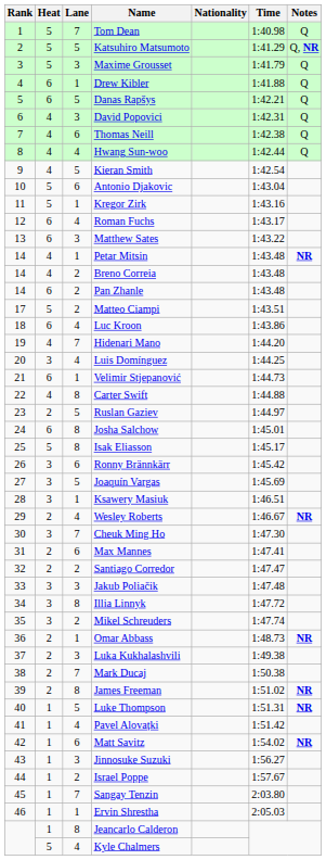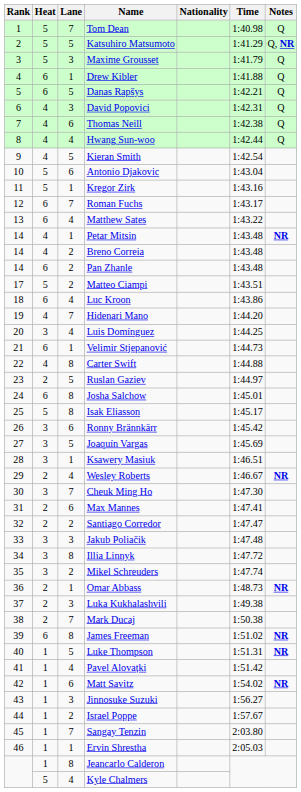 <table class="wikitable sortable" style="text-align:center">
 <tr>
 <th>Rank</th>
 <th>Heat</th>
 <th>Lane</th>
 <th>Name</th>
 <th>Nationality</th>
 <th>Time</th>
 <th>Notes</th>
 </tr>
 <tr bgcolor=ccffcc>
 <td>1</td>
 <td>5</td>
 <td>7</td>
 <td align=left><a href='#'>Tom Dean</a></td>
 <td align=left></td>
 <td>1:40.98</td>
 <td>Q</td>
 </tr>
 <tr bgcolor=ccffcc>
 <td>2</td>
 <td>5</td>
 <td>5</td>
 <td align=left><a href='#'>Katsuhiro Matsumoto</a></td>
 <td align=left></td>
 <td>1:41.29</td>
 <td>Q, <strong><a href='#'>NR</a></strong></td>
 </tr>
 <tr bgcolor=ccffcc>
 <td>3</td>
 <td>5</td>
 <td>3</td>
 <td align=left><a href='#'>Maxime Grousset</a></td>
 <td align=left></td>
 <td>1:41.79</td>
 <td>Q</td>
 </tr>
 <tr bgcolor=ccffcc>
 <td>4</td>
 <td>6</td>
 <td>1</td>
 <td align=left><a href='#'>Drew Kibler</a></td>
 <td align=left></td>
 <td>1:41.88</td>
 <td>Q</td>
 </tr>
 <tr bgcolor=ccffcc>
 <td>5</td>
 <td>6</td>
 <td>5</td>
 <td align=left><a href='#'>Danas Rapšys</a></td>
 <td align=left></td>
 <td>1:42.21</td>
 <td>Q</td>
 </tr>
 <tr bgcolor=ccffcc>
 <td>6</td>
 <td>4</td>
 <td>3</td>
 <td align=left><a href='#'>David Popovici</a></td>
 <td align=left></td>
 <td>1:42.31</td>
 <td>Q</td>
 </tr>
 <tr bgcolor=ccffcc>
 <td>7</td>
 <td>4</td>
 <td>6</td>
 <td align=left><a href='#'>Thomas Neill</a></td>
 <td align=left></td>
 <td>1:42.38</td>
 <td>Q</td>
 </tr>
 <tr bgcolor=ccffcc>
 <td>8</td>
 <td>4</td>
 <td>4</td>
 <td align=left><a href='#'>Hwang Sun-woo</a></td>
 <td align=left></td>
 <td>1:42.44</td>
 <td>Q</td>
 </tr>
 <tr>
 <td>9</td>
 <td>4</td>
 <td>5</td>
 <td align=left><a href='#'>Kieran Smith</a></td>
 <td align=left></td>
 <td>1:42.54</td>
 <td></td>
 </tr>
 <tr>
 <td>10</td>
 <td>5</td>
 <td>6</td>
 <td align=left><a href='#'>Antonio Djakovic</a></td>
 <td align=left></td>
 <td>1:43.04</td>
 <td></td>
 </tr>
 <tr>
 <td>11</td>
 <td>5</td>
 <td>1</td>
 <td align=left><a href='#'>Kregor Zirk</a></td>
 <td align=left></td>
 <td>1:43.16</td>
 <td></td>
 </tr>
 <tr>
 <td>12</td>
 <td>6</td>
-<td>4</td>
+<td>7</td>
 <td align=left><a href='#'>Roman Fuchs</a></td>
 <td align=left></td>
 <td>1:43.17</td>
 <td></td>
 </tr>
 <tr>
 <td>13</td>
 <td>6</td>
-<td>3</td>
+<td>4</td>
 <td align=left><a href='#'>Matthew Sates</a></td>
 <td align=left></td>
 <td>1:43.22</td>
 <td></td>
 </tr>
 <tr>
 <td>14</td>
 <td>4</td>
 <td>1</td>
 <td align=left><a href='#'>Petar Mitsin</a></td>
 <td align=left></td>
 <td>1:43.48</td>
 <td><strong><a href='#'>NR</a></strong></td>
 </tr>
 <tr>
 <td>14</td>
 <td>4</td>
 <td>2</td>
 <td align=left><a href='#'>Breno Correia</a></td>
 <td align=left></td>
 <td>1:43.48</td>
 <td></td>
 </tr>
 <tr>
 <td>14</td>
 <td>6</td>
 <td>2</td>
 <td align=left><a href='#'>Pan Zhanle</a></td>
 <td align=left></td>
 <td>1:43.48</td>
 <td></td>
 </tr>
 <tr>
 <td>17</td>
 <td>5</td>
 <td>2</td>
 <td align=left><a href='#'>Matteo Ciampi</a></td>
 <td align=left></td>
 <td>1:43.51</td>
 <td></td>
 </tr>
 <tr>
 <td>18</td>
 <td>6</td>
 <td>4</td>
 <td align=left><a href='#'>Luc Kroon</a></td>
 <td align=left></td>
 <td>1:43.86</td>
 <td></td>
 </tr>
 <tr>
 <td>19</td>
 <td>4</td>
 <td>7</td>
 <td align=left><a href='#'>Hidenari Mano</a></td>
 <td align=left></td>
 <td>1:44.20</td>
 <td></td>
 </tr>
 <tr>
 <td>20</td>
 <td>3</td>
 <td>4</td>
 <td align=left><a href='#'>Luis Domínguez</a></td>
 <td align=left></td>
 <td>1:44.25</td>
 <td></td>
 </tr>
 <tr>
 <td>21</td>
 <td>6</td>
 <td>1</td>
 <td align=left><a href='#'>Velimir Stjepanović</a></td>
 <td align=left></td>
 <td>1:44.73</td>
 <td></td>
 </tr>
 <tr>
 <td>22</td>
 <td>4</td>
 <td>8</td>
 <td align=left><a href='#'>Carter Swift</a></td>
 <td align=left></td>
 <td>1:44.88</td>
 <td></td>
 </tr>
 <tr>
 <td>23</td>
 <td>2</td>
 <td>5</td>
 <td align=left><a href='#'>Ruslan Gaziev</a></td>
 <td align=left></td>
 <td>1:44.97</td>
 <td></td>
 </tr>
 <tr>
 <td>24</td>
 <td>6</td>
 <td>8</td>
 <td align=left><a href='#'>Josha Salchow</a></td>
 <td align=left></td>
 <td>1:45.01</td>
 <td></td>
 </tr>
 <tr>
 <td>25</td>
 <td>5</td>
 <td>8</td>
 <td align=left><a href='#'>Isak Eliasson</a></td>
 <td align=left></td>
 <td>1:45.17</td>
 <td></td>
 </tr>
 <tr>
 <td>26</td>
 <td>3</td>
 <td>6</td>
 <td align=left><a href='#'>Ronny Brännkärr</a></td>
 <td align=left></td>
 <td>1:45.42</td>
 <td></td>
 </tr>
 <tr>
 <td>27</td>
 <td>3</td>
 <td>5</td>
 <td align=left><a href='#'>Joaquín Vargas</a></td>
 <td align=left></td>
 <td>1:45.69</td>
 <td></td>
 </tr>
 <tr>
 <td>28</td>
 <td>3</td>
 <td>1</td>
 <td align=left><a href='#'>Ksawery Masiuk</a></td>
 <td align=left></td>
 <td>1:46.51</td>
 <td></td>
 </tr>
 <tr>
 <td>29</td>
 <td>2</td>
 <td>4</td>
 <td align=left><a href='#'>Wesley Roberts</a></td>
 <td align=left></td>
 <td>1:46.67</td>
 <td><strong><a href='#'>NR</a></strong></td>
 </tr>
 <tr>
 <td>30</td>
 <td>3</td>
 <td>7</td>
 <td align=left><a href='#'>Cheuk Ming Ho</a></td>
 <td align=left></td>
 <td>1:47.30</td>
 <td></td>
 </tr>
 <tr>
 <td>31</td>
 <td>2</td>
 <td>6</td>
 <td align=left><a href='#'>Max Mannes</a></td>
 <td align=left></td>
 <td>1:47.41</td>
 <td></td>
 </tr>
 <tr>
 <td>32</td>
 <td>2</td>
 <td>2</td>
 <td align=left><a href='#'>Santiago Corredor</a></td>
 <td align=left></td>
 <td>1:47.47</td>
 <td></td>
 </tr>
 <tr>
 <td>33</td>
 <td>3</td>
 <td>3</td>
 <td align=left><a href='#'>Jakub Poliačik</a></td>
 <td align=left></td>
 <td>1:47.48</td>
 <td></td>
 </tr>
 <tr>
 <td>34</td>
 <td>3</td>
 <td>8</td>
 <td align=left><a href='#'>Illia Linnyk</a></td>
 <td align=left></td>
 <td>1:47.72</td>
 <td></td>
 </tr>
 <tr>
 <td>35</td>
 <td>3</td>
 <td>2</td>
 <td align=left><a href='#'>Mikel Schreuders</a></td>
 <td align=left></td>
 <td>1:47.74</td>
 <td></td>
 </tr>
 <tr>
 <td>36</td>
 <td>2</td>
 <td>1</td>
 <td align=left><a href='#'>Omar Abbass</a></td>
 <td align=left></td>
 <td>1:48.73</td>
 <td><strong><a href='#'>NR</a></strong></td>
 </tr>
 <tr>
 <td>37</td>
 <td>2</td>
 <td>3</td>
 <td align=left><a href='#'>Luka Kukhalashvili</a></td>
 <td align=left></td>
 <td>1:49.38</td>
 <td></td>
 </tr>
 <tr>
 <td>38</td>
 <td>2</td>
 <td>7</td>
 <td align=left><a href='#'>Mark Ducaj</a></td>
 <td align=left></td>
 <td>1:50.38</td>
 <td></td>
 </tr>
 <tr>
 <td>39</td>
-<td>2</td>
+<td>6</td>
 <td>8</td>
 <td align=left><a href='#'>James Freeman</a></td>
 <td align=left></td>
 <td>1:51.02</td>
 <td><strong><a href='#'>NR</a></strong></td>
 </tr>
 <tr>
 <td>40</td>
 <td>1</td>
 <td>5</td>
 <td align=left><a href='#'>Luke Thompson</a></td>
 <td align=left></td>
 <td>1:51.31</td>
 <td><strong><a href='#'>NR</a></strong></td>
 </tr>
 <tr>
 <td>41</td>
 <td>1</td>
 <td>4</td>
 <td align=left><a href='#'>Pavel Alovațki</a></td>
 <td align=left></td>
 <td>1:51.42</td>
 <td></td>
 </tr>
 <tr>
 <td>42</td>
 <td>1</td>
 <td>6</td>
 <td align=left><a href='#'>Matt Savitz</a></td>
 <td align=left></td>
 <td>1:54.02</td>
 <td><strong><a href='#'>NR</a></strong></td>
 </tr>
 <tr>
 <td>43</td>
 <td>1</td>
 <td>3</td>
 <td align=left><a href='#'>Jinnosuke Suzuki</a></td>
 <td align=left></td>
 <td>1:56.27</td>
 <td></td>
 </tr>
 <tr>
 <td>44</td>
 <td>1</td>
 <td>2</td>
 <td align=left><a href='#'>Israel Poppe</a></td>
 <td align=left></td>
 <td>1:57.67</td>
 <td></td>
 </tr>
 <tr>
 <td>45</td>
 <td>1</td>
 <td>7</td>
 <td align=left><a href='#'>Sangay Tenzin</a></td>
 <td align=left></td>
 <td>2:03.80</td>
 <td></td>
 </tr>
 <tr>
 <td>46</td>
 <td>1</td>
 <td>1</td>
 <td align=left><a href='#'>Ervin Shrestha</a></td>
 <td align=left></td>
 <td>2:05.03</td>
 <td></td>
 </tr>
 <tr>
 <td rowspan=2></td>
 <td>1</td>
 <td>8</td>
 <td align=left><a href='#'>Jeancarlo Calderon</a></td>
 <td align=left></td>
 <td colspan=2 rowspan=2></td>
 </tr>
 <tr>
 <td>5</td>
 <td>4</td>
 <td align=left><a href='#'>Kyle Chalmers</a></td>
 <td align=left></td>
 </tr>
 </table>
